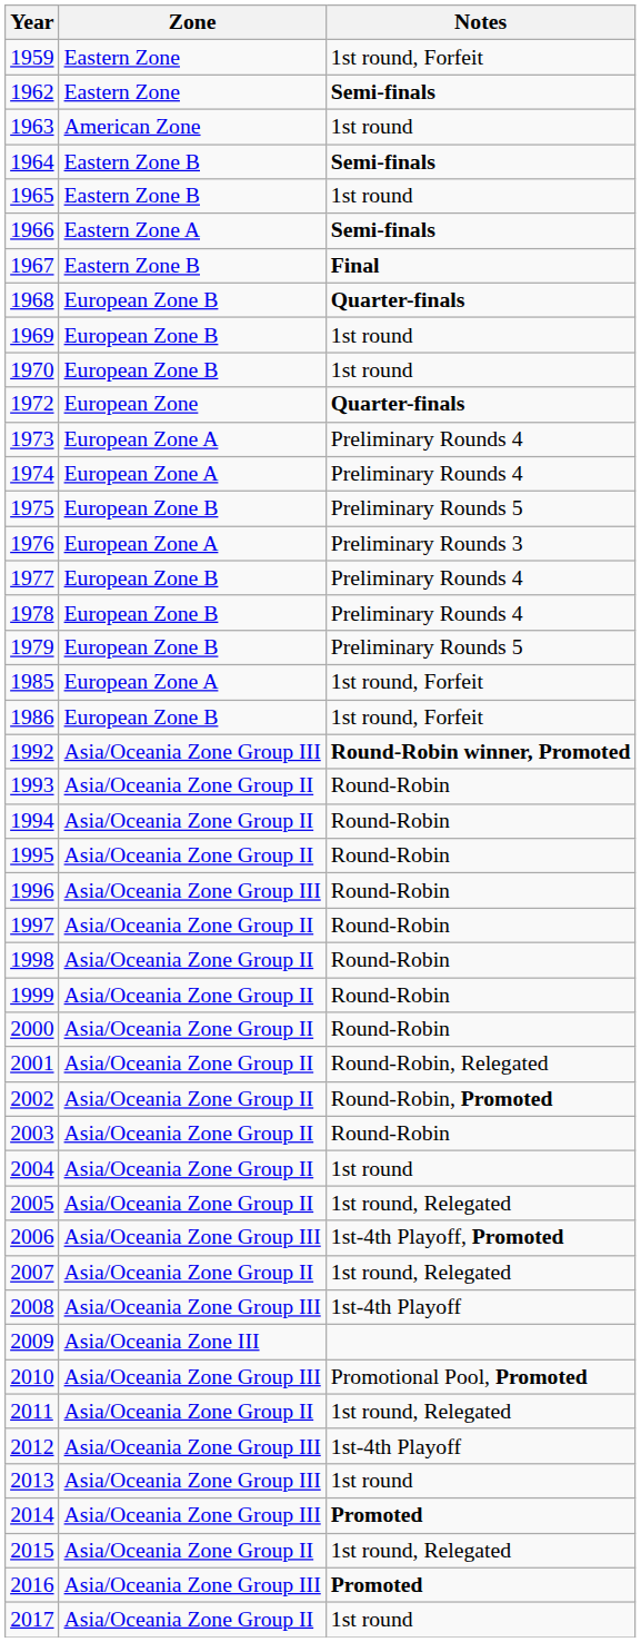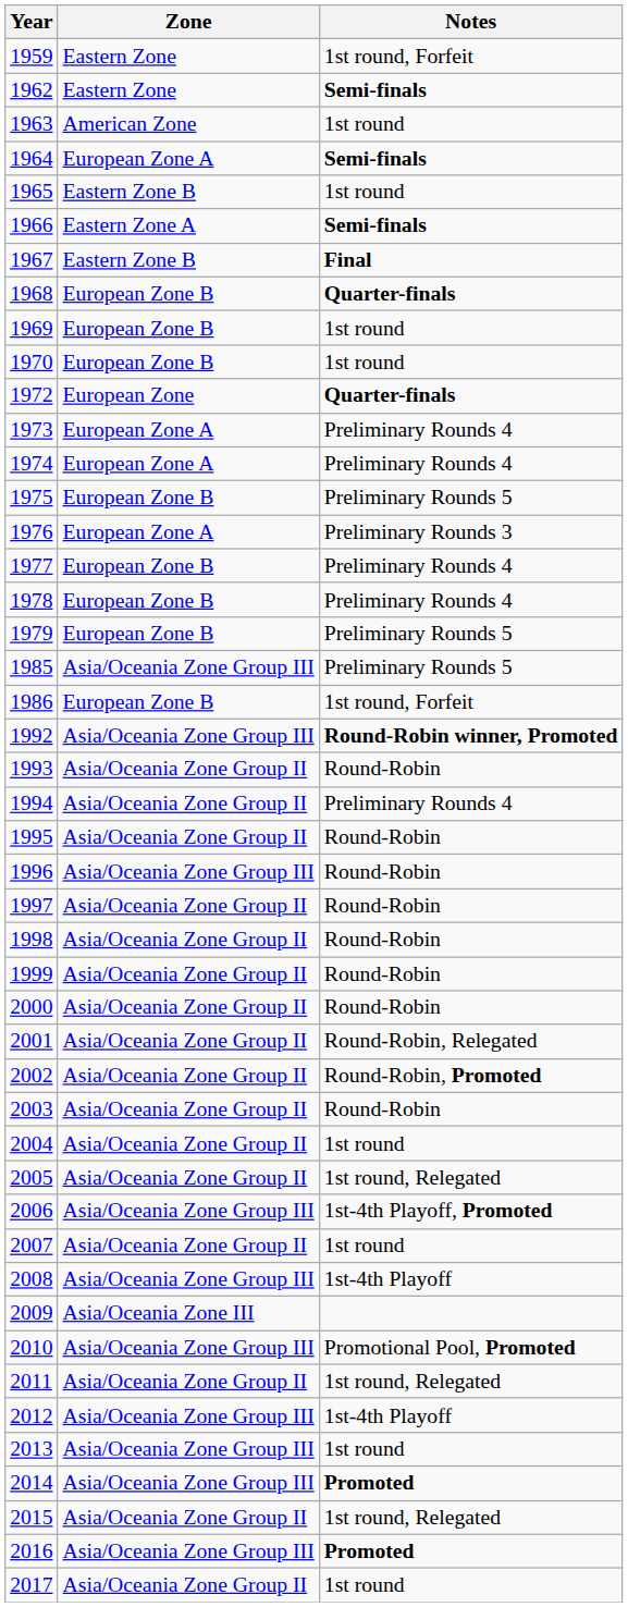 <table class="wikitable collapsible collapsed">
 <tr>
 <th>Year</th>
 <th>Zone</th>
 <th>Notes</th>
 </tr>
 <tr>
 <td><a href='#'>1959</a></td>
 <td><a href='#'>Eastern Zone</a></td>
 <td>1st round, Forfeit</td>
 </tr>
 <tr>
 <td><a href='#'>1962</a></td>
 <td><a href='#'>Eastern Zone</a></td>
 <td><strong>Semi-finals</strong></td>
 </tr>
 <tr>
 <td><a href='#'>1963</a></td>
 <td><a href='#'>American Zone</a></td>
 <td>1st round</td>
 </tr>
 <tr>
 <td><a href='#'>1964</a></td>
-<td><a href='#'>Eastern Zone B</a></td>
+<td><a href='#'>European Zone A</a></td>
 <td><strong>Semi-finals</strong></td>
 </tr>
 <tr>
 <td><a href='#'>1965</a></td>
 <td><a href='#'>Eastern Zone B</a></td>
 <td>1st round</td>
 </tr>
 <tr>
 <td><a href='#'>1966</a></td>
 <td><a href='#'>Eastern Zone A</a></td>
 <td><strong>Semi-finals</strong></td>
 </tr>
 <tr>
 <td><a href='#'>1967</a></td>
 <td><a href='#'>Eastern Zone B</a></td>
 <td><strong>Final</strong></td>
 </tr>
 <tr>
 <td><a href='#'>1968</a></td>
 <td><a href='#'>European Zone B</a></td>
 <td><strong>Quarter-finals</strong></td>
 </tr>
 <tr>
 <td><a href='#'>1969</a></td>
 <td><a href='#'>European Zone B</a></td>
 <td>1st round</td>
 </tr>
 <tr>
 <td><a href='#'>1970</a></td>
 <td><a href='#'>European Zone B</a></td>
 <td>1st round</td>
 </tr>
 <tr>
 <td><a href='#'>1972</a></td>
 <td><a href='#'>European Zone</a></td>
 <td><strong>Quarter-finals</strong></td>
 </tr>
 <tr>
 <td><a href='#'>1973</a></td>
 <td><a href='#'>European Zone A</a></td>
 <td>Preliminary Rounds 4</td>
 </tr>
 <tr>
 <td><a href='#'>1974</a></td>
 <td><a href='#'>European Zone A</a></td>
 <td>Preliminary Rounds 4</td>
 </tr>
 <tr>
 <td><a href='#'>1975</a></td>
 <td><a href='#'>European Zone B</a></td>
 <td>Preliminary Rounds 5</td>
 </tr>
 <tr>
 <td><a href='#'>1976</a></td>
 <td><a href='#'>European Zone A</a></td>
 <td>Preliminary Rounds 3</td>
 </tr>
 <tr>
 <td><a href='#'>1977</a></td>
 <td><a href='#'>European Zone B</a></td>
 <td>Preliminary Rounds 4</td>
 </tr>
 <tr>
 <td><a href='#'>1978</a></td>
 <td><a href='#'>European Zone B</a></td>
 <td>Preliminary Rounds 4</td>
 </tr>
 <tr>
 <td><a href='#'>1979</a></td>
 <td><a href='#'>European Zone B</a></td>
 <td>Preliminary Rounds 5</td>
 </tr>
 <tr>
 <td><a href='#'>1985</a></td>
-<td><a href='#'>European Zone A</a></td>
-<td>1st round, Forfeit</td>
+<td><a href='#'>Asia/Oceania Zone Group III</a></td>
+<td>Preliminary Rounds 5</td>
 </tr>
 <tr>
 <td><a href='#'>1986</a></td>
 <td><a href='#'>European Zone B</a></td>
 <td>1st round, Forfeit</td>
 </tr>
 <tr>
 <td><a href='#'>1992</a></td>
 <td><a href='#'>Asia/Oceania Zone Group III</a></td>
 <td><strong>Round-Robin winner, Promoted</strong></td>
 </tr>
 <tr>
 <td><a href='#'>1993</a></td>
 <td><a href='#'>Asia/Oceania Zone Group II</a></td>
 <td>Round-Robin</td>
 </tr>
 <tr>
 <td><a href='#'>1994</a></td>
 <td><a href='#'>Asia/Oceania Zone Group II</a></td>
-<td>Round-Robin</td>
+<td>Preliminary Rounds 4</td>
 </tr>
 <tr>
 <td><a href='#'>1995</a></td>
 <td><a href='#'>Asia/Oceania Zone Group II</a></td>
 <td>Round-Robin</td>
 </tr>
 <tr>
 <td><a href='#'>1996</a></td>
 <td><a href='#'>Asia/Oceania Zone Group III</a></td>
 <td>Round-Robin</td>
 </tr>
 <tr>
 <td><a href='#'>1997</a></td>
 <td><a href='#'>Asia/Oceania Zone Group II</a></td>
 <td>Round-Robin</td>
 </tr>
 <tr>
 <td><a href='#'>1998</a></td>
 <td><a href='#'>Asia/Oceania Zone Group II</a></td>
 <td>Round-Robin</td>
 </tr>
 <tr>
 <td><a href='#'>1999</a></td>
 <td><a href='#'>Asia/Oceania Zone Group II</a></td>
 <td>Round-Robin</td>
 </tr>
 <tr>
 <td><a href='#'>2000</a></td>
 <td><a href='#'>Asia/Oceania Zone Group II</a></td>
 <td>Round-Robin</td>
 </tr>
 <tr>
 <td><a href='#'>2001</a></td>
 <td><a href='#'>Asia/Oceania Zone Group II</a></td>
 <td>Round-Robin, Relegated</td>
 </tr>
 <tr>
 <td><a href='#'>2002</a></td>
 <td><a href='#'>Asia/Oceania Zone Group II</a></td>
 <td>Round-Robin, <strong>Promoted</strong></td>
 </tr>
 <tr>
 <td><a href='#'>2003</a></td>
 <td><a href='#'>Asia/Oceania Zone Group II</a></td>
 <td>Round-Robin</td>
 </tr>
 <tr>
 <td><a href='#'>2004</a></td>
 <td><a href='#'>Asia/Oceania Zone Group II</a></td>
 <td>1st round</td>
 </tr>
 <tr>
 <td><a href='#'>2005</a></td>
 <td><a href='#'>Asia/Oceania Zone Group II</a></td>
 <td>1st round, Relegated</td>
 </tr>
 <tr>
 <td><a href='#'>2006</a></td>
 <td><a href='#'>Asia/Oceania Zone Group III</a></td>
 <td>1st-4th Playoff, <strong>Promoted</strong></td>
 </tr>
 <tr>
 <td><a href='#'>2007</a></td>
 <td><a href='#'>Asia/Oceania Zone Group II</a></td>
-<td>1st round, Relegated</td>
+<td>1st round</td>
 </tr>
 <tr>
 <td><a href='#'>2008</a></td>
 <td><a href='#'>Asia/Oceania Zone Group III</a></td>
 <td>1st-4th Playoff</td>
 </tr>
 <tr>
 <td><a href='#'>2009</a></td>
 <td><a href='#'>Asia/Oceania Zone III</a></td>
 <td></td>
 </tr>
 <tr>
 <td><a href='#'>2010</a></td>
 <td><a href='#'>Asia/Oceania Zone Group III</a></td>
 <td>Promotional Pool, <strong>Promoted</strong></td>
 </tr>
 <tr>
 <td><a href='#'>2011</a></td>
 <td><a href='#'>Asia/Oceania Zone Group II</a></td>
 <td>1st round, Relegated</td>
 </tr>
 <tr>
 <td><a href='#'>2012</a></td>
 <td><a href='#'>Asia/Oceania Zone Group III</a></td>
 <td>1st-4th Playoff</td>
 </tr>
 <tr>
 <td><a href='#'>2013</a></td>
 <td><a href='#'>Asia/Oceania Zone Group III</a></td>
 <td>1st round</td>
 </tr>
 <tr>
 <td><a href='#'>2014</a></td>
 <td><a href='#'>Asia/Oceania Zone Group III</a></td>
 <td><strong>Promoted</strong></td>
 </tr>
 <tr>
 <td><a href='#'>2015</a></td>
 <td><a href='#'>Asia/Oceania Zone Group II</a></td>
 <td>1st round, Relegated</td>
 </tr>
 <tr>
 <td><a href='#'>2016</a></td>
 <td><a href='#'>Asia/Oceania Zone Group III</a></td>
 <td><strong>Promoted</strong></td>
 </tr>
 <tr>
 <td><a href='#'>2017</a></td>
 <td><a href='#'>Asia/Oceania Zone Group II</a></td>
 <td>1st round</td>
 </tr>
 </table>
